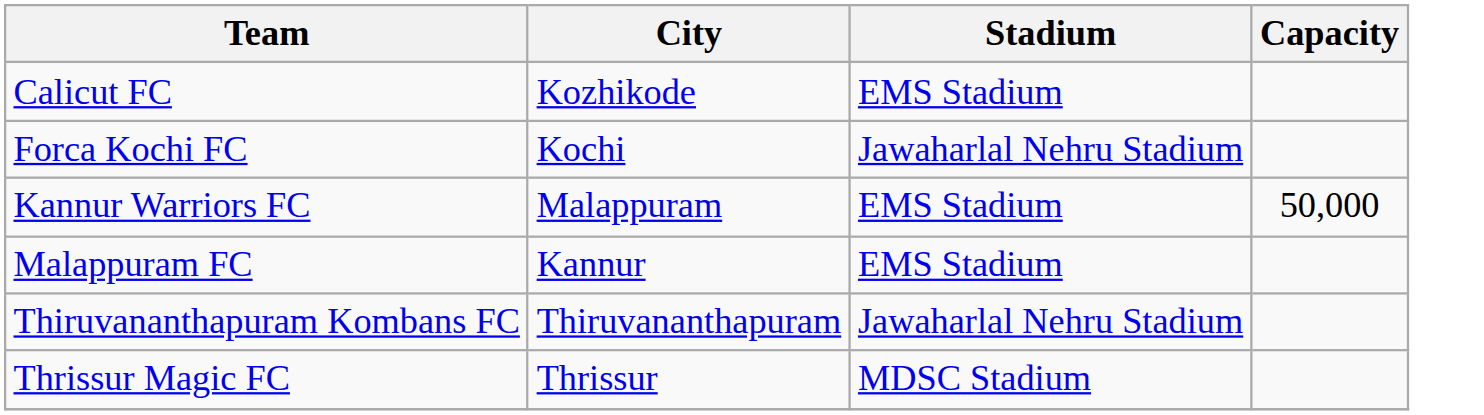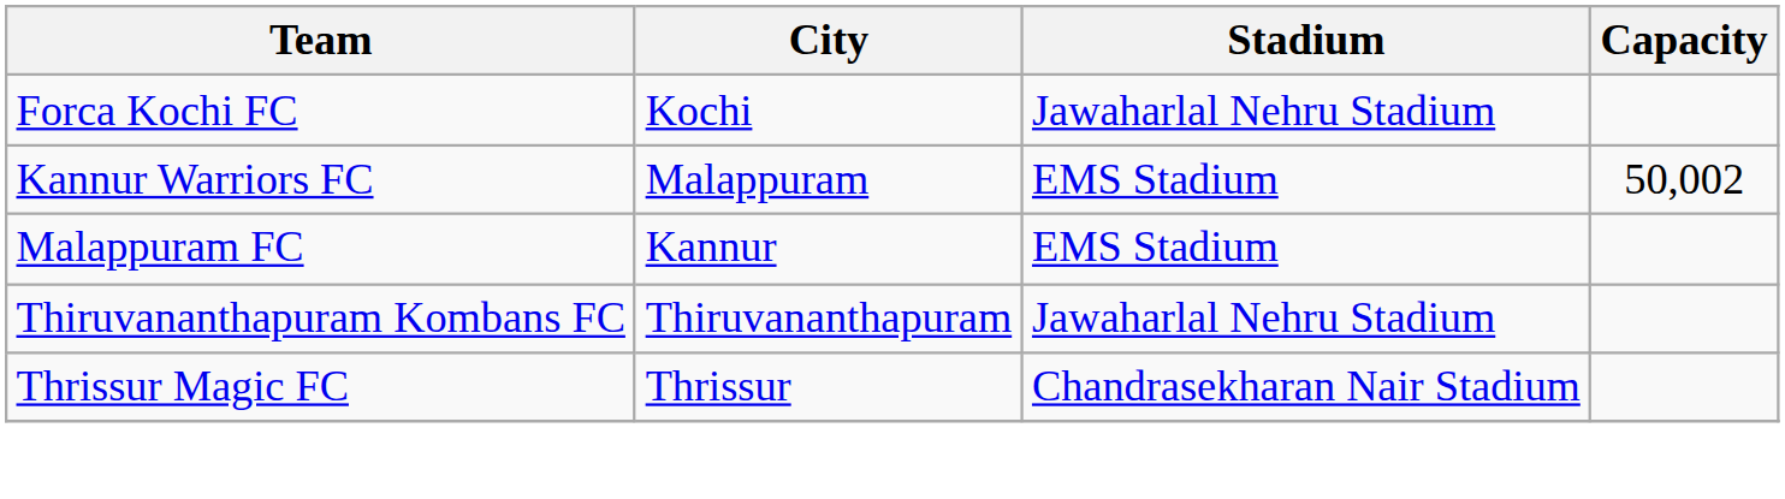 <table class="wikitable sortable">
 <tr>
 <th>Team</th>
 <th>City</th>
 <th>Stadium</th>
 <th>Capacity</th>
-</tr>
-<tr>
-<td><a href='#'>Calicut FC</a></td>
-<td><a href='#'>Kozhikode</a></td>
-<td><a href='#'>EMS Stadium</a></td>
-<td style="text-align:center"></td>
 </tr>
 <tr>
 <td><a href='#'>Forca Kochi FC</a></td>
 <td><a href='#'>Kochi</a></td>
 <td><a href='#'>Jawaharlal Nehru Stadium</a></td>
 <td style="text-align:center"></td>
 </tr>
 <tr>
 <td><a href='#'>Kannur Warriors FC</a></td>
 <td><a href='#'>Malappuram</a></td>
 <td><a href='#'>EMS Stadium</a></td>
-<td style="text-align:center">50,000</td>
+<td style="text-align:center">50,002</td>
 </tr>
 <tr>
 <td><a href='#'>Malappuram FC</a></td>
 <td><a href='#'>Kannur</a></td>
 <td><a href='#'>EMS Stadium</a></td>
 <td style="text-align:center"></td>
 </tr>
 <tr>
 <td><a href='#'>Thiruvananthapuram Kombans FC</a></td>
 <td><a href='#'>Thiruvananthapuram</a></td>
 <td><a href='#'>Jawaharlal Nehru Stadium</a></td>
 <td style="text-align:center"></td>
 </tr>
 <tr>
 <td><a href='#'>Thrissur Magic FC</a></td>
 <td><a href='#'>Thrissur</a></td>
-<td><a href='#'>MDSC Stadium</a></td>
+<td><a href='#'>Chandrasekharan Nair Stadium</a></td>
 <td style="text-align:center"></td>
 </tr>
 <tr>
 </tr>
 </table>
